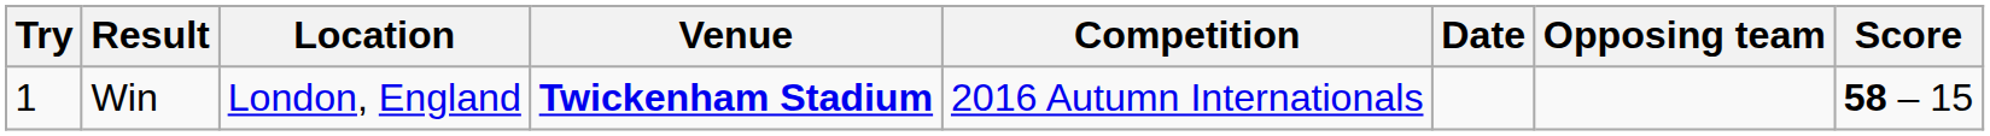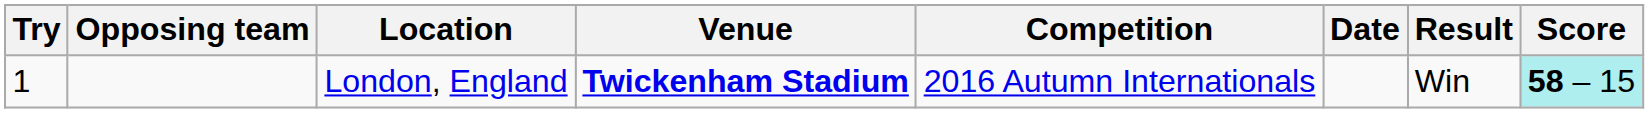 <table class="wikitable" style="font-size:100%">
 <tr>
 <th>Try</th>
-<th>Result</th>
+<th>Opposing team</th>
 <th>Location</th>
 <th>Venue</th>
 <th>Competition</th>
 <th>Date</th>
-<th>Opposing team</th>
+<th>Result</th>
 <th>Score</th>
 </tr>
 <tr>
 <td>1</td>
-<td>Win</td>
+<td></td>
 <td><a href='#'>London</a>, <a href='#'>England</a></td>
 <td><strong><a href='#'>Twickenham Stadium</a></strong></td>
 <td><a href='#'>2016 Autumn Internationals</a></td>
 <td></td>
-<td></td>
-<td><strong>58</strong> – 15</td>
+<td>Win</td>
+<td style="background: paleturquoise;"><strong>58</strong> – 15</td>
 </tr>
 </table>
